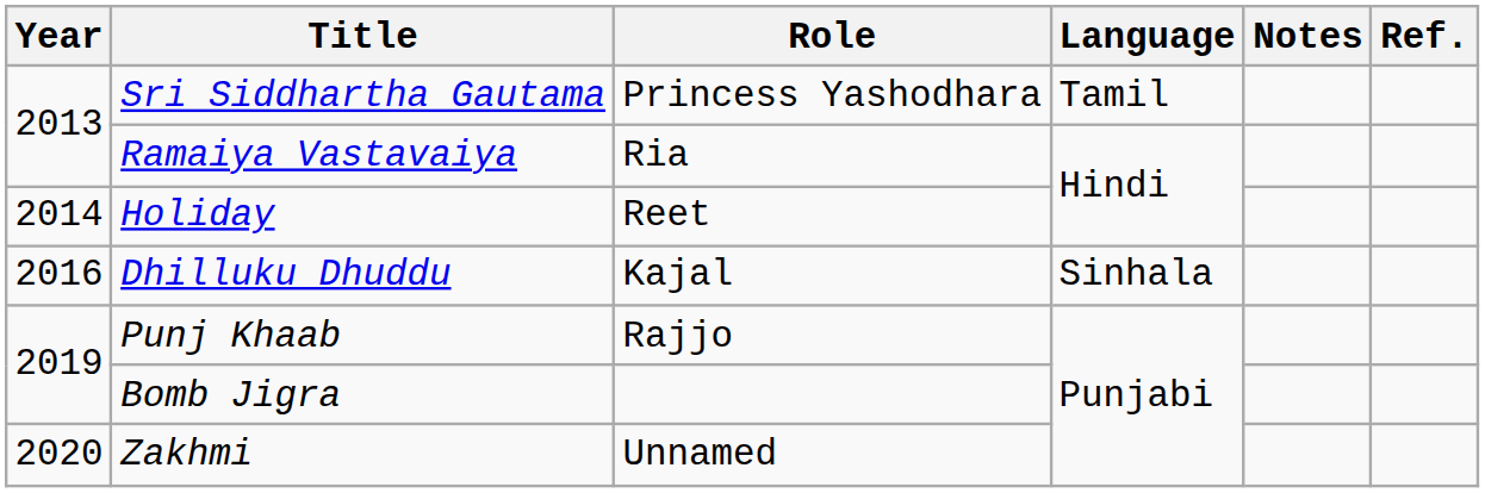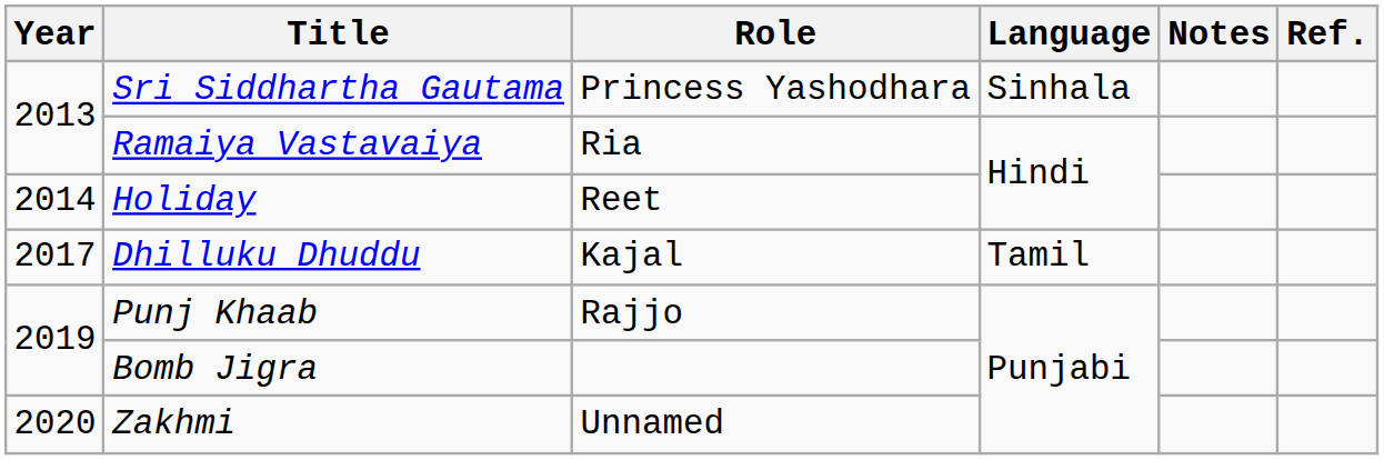 <table class="wikitable sortable plainrowheaders">
 <tr>
 <th scope="col">Year</th>
 <th scope="col">Title</th>
 <th scope="col">Role</th>
 <th scope="col">Language</th>
 <th scope="col" class="unsortable">Notes</th>
 <th>Ref.</th>
 </tr>
 <tr>
 <td rowspan="2">2013</td>
 <td><a href='#'><em>Sri Siddhartha Gautama</em></a></td>
 <td>Princess Yashodhara</td>
-<td>Tamil</td>
+<td>Sinhala</td>
 <td></td>
 <td></td>
 </tr>
 <tr>
 <td><em><a href='#'>Ramaiya Vastavaiya</a></em></td>
 <td>Ria</td>
 <td rowspan="2">Hindi</td>
 <td></td>
 <td></td>
 </tr>
 <tr>
 <td>2014</td>
 <td><em><a href='#'>Holiday</a></em></td>
 <td>Reet</td>
 <td></td>
 <td></td>
 </tr>
 <tr>
-<td>2016</td>
+<td>2017</td>
 <td><em><a href='#'>Dhilluku Dhuddu</a></em></td>
 <td>Kajal</td>
-<td>Sinhala</td>
+<td>Tamil</td>
 <td></td>
 <td></td>
 </tr>
 <tr>
 <td rowspan="2">2019</td>
 <td><em>Punj Khaab</em></td>
 <td>Rajjo</td>
 <td rowspan="3">Punjabi</td>
 <td></td>
 <td></td>
 </tr>
 <tr>
 <td><em>Bomb Jigra</em></td>
 <td></td>
 <td></td>
 <td></td>
 </tr>
 <tr>
 <td>2020</td>
 <td><em>Zakhmi</em></td>
 <td>Unnamed</td>
 <td></td>
 <td></td>
 </tr>
 </table>
